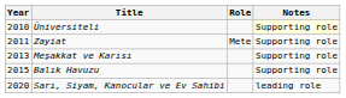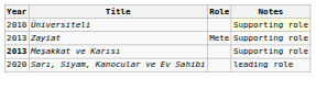 <table class="wikitable" style="font-size: 95%;">
 <tr>
 <th>Year</th>
 <th>Title</th>
 <th>Role</th>
 <th>Notes</th>
 </tr>
 <tr>
 <td>2010</td>
 <td><em>Üniversiteli</em></td>
 <td></td>
 <td style="background: lightyellow;">Supporting role</td>
 </tr>
 <tr>
-<td>2011</td>
+<td>2013</td>
 <td><em>Zayiat</em></td>
 <td>Mete</td>
 <td>Supporting role</td>
 </tr>
 <tr>
-<td>2013</td>
+<td><strong>2013</strong></td>
 <td><em>Meşakkat ve Karısı</em></td>
-<td></td>
-<td>Supporting role</td>
-</tr>
-<tr>
-<td>2015</td>
-<td><em>Balık Havuzu</em></td>
 <td></td>
 <td>Supporting role</td>
 </tr>
 <tr>
 <td>2020</td>
 <td><em>Sarı, Siyam, Kanocular ve Ev Sahibi	</em></td>
 <td></td>
 <td>leading role</td>
 </tr>
 </table>
